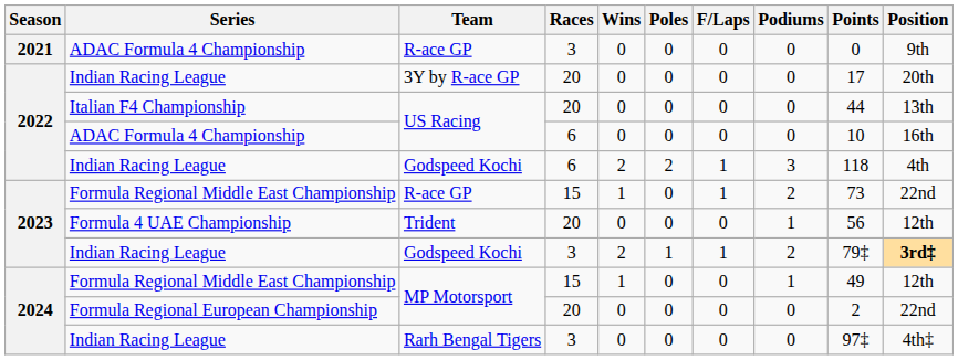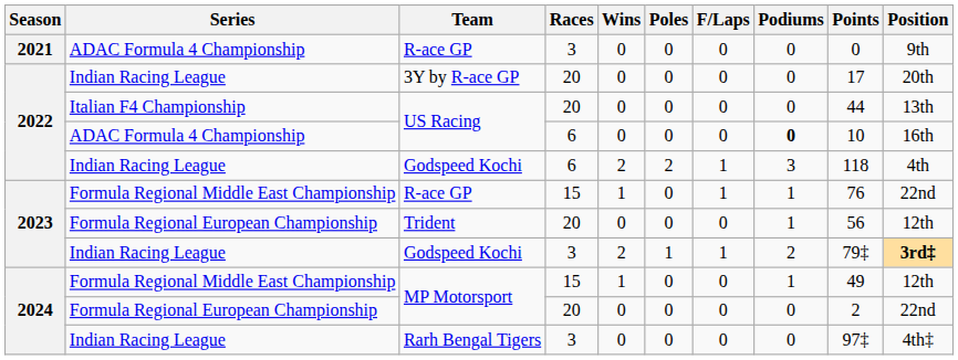 <table class="wikitable" style="font-size: 90%; text-align:center">
 <tr>
 <th>Season</th>
 <th>Series</th>
 <th>Team</th>
 <th>Races</th>
 <th>Wins</th>
 <th>Poles</th>
 <th>F/Laps</th>
 <th>Podiums</th>
 <th>Points</th>
 <th>Position</th>
 </tr>
 <tr>
 <th>2021</th>
 <td align="left"><a href='#'>ADAC Formula 4 Championship</a></td>
 <td align="left"><a href='#'>R-ace GP</a></td>
 <td>3</td>
 <td>0</td>
 <td>0</td>
 <td>0</td>
 <td>0</td>
 <td>0</td>
 <td>9th</td>
 </tr>
 <tr>
 <th rowspan="4">2022</th>
 <td align=left><a href='#'>Indian Racing League</a></td>
 <td align=left>3Y by <a href='#'>R-ace GP</a></td>
 <td>20</td>
 <td>0</td>
 <td>0</td>
 <td>0</td>
 <td>0</td>
 <td>17</td>
 <td>20th</td>
 </tr>
 <tr>
 <td align="left"><a href='#'>Italian F4 Championship</a></td>
 <td rowspan="2" align="left"><a href='#'>US Racing</a></td>
 <td>20</td>
 <td>0</td>
 <td>0</td>
 <td>0</td>
 <td>0</td>
 <td>44</td>
 <td>13th</td>
 </tr>
 <tr>
 <td align="left"><a href='#'>ADAC Formula 4 Championship</a></td>
 <td>6</td>
 <td>0</td>
 <td>0</td>
 <td>0</td>
-<td>0</td>
+<td><strong>0</strong></td>
 <td>10</td>
 <td>16th</td>
 </tr>
 <tr>
 <td align=left><a href='#'>Indian Racing League</a></td>
 <td align=left><a href='#'>Godspeed Kochi</a></td>
 <td>6</td>
 <td>2</td>
 <td>2</td>
 <td>1</td>
 <td>3</td>
 <td>118</td>
 <td>4th</td>
 </tr>
 <tr>
 <th rowspan="3">2023</th>
 <td align=left nowrap><a href='#'>Formula Regional Middle East Championship</a></td>
 <td align=left><a href='#'>R-ace GP</a></td>
 <td>15</td>
 <td>1</td>
 <td>0</td>
 <td>1</td>
-<td>2</td>
-<td>73</td>
+<td>1</td>
+<td>76</td>
 <td>22nd</td>
 </tr>
 <tr>
-<td align=left><a href='#'>Formula 4 UAE Championship</a></td>
+<td align=left><a href='#'>Formula Regional European Championship</a></td>
 <td align=left><a href='#'>Trident</a></td>
 <td>20</td>
 <td>0</td>
 <td>0</td>
 <td>0</td>
 <td>1</td>
 <td>56</td>
 <td>12th</td>
 </tr>
 <tr>
 <td align=left><a href='#'>Indian Racing League</a></td>
 <td align=left><a href='#'>Godspeed Kochi</a></td>
 <td>3</td>
 <td>2</td>
 <td>1</td>
 <td>1</td>
 <td>2</td>
 <td>79‡</td>
 <td style="background:#FFDF9F;"><strong>3rd‡</strong></td>
 </tr>
 <tr>
 <th rowspan="3">2024</th>
 <td align=left><a href='#'>Formula Regional Middle East Championship</a></td>
 <td rowspan="2" align=left><a href='#'>MP Motorsport</a></td>
 <td>15</td>
 <td>1</td>
 <td>0</td>
 <td>0</td>
 <td>1</td>
 <td>49</td>
 <td>12th</td>
 </tr>
 <tr>
 <td align=left><a href='#'>Formula Regional European Championship</a></td>
 <td>20</td>
 <td>0</td>
 <td>0</td>
 <td>0</td>
 <td>0</td>
 <td>2</td>
 <td>22nd</td>
 </tr>
 <tr>
 <td align=left><a href='#'>Indian Racing League</a></td>
 <td align=left nowrap><a href='#'>Rarh Bengal Tigers</a></td>
 <td>3</td>
 <td>0</td>
 <td>0</td>
 <td>0</td>
 <td>0</td>
 <td>97‡</td>
 <td>4th‡</td>
 </tr>
 </table>
